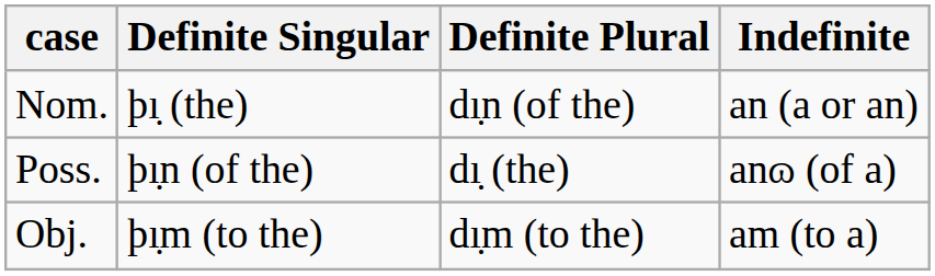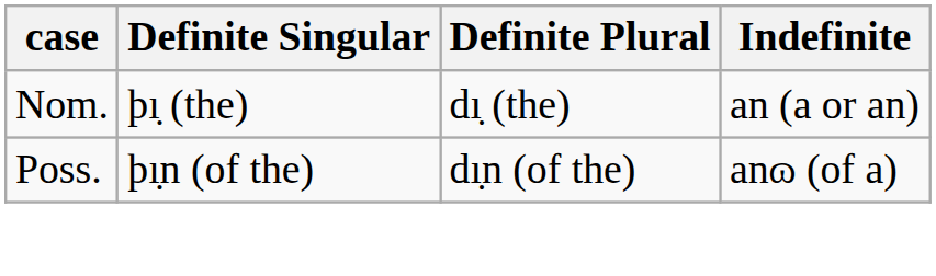 <table class="wikitable">
 <tr>
 <th>case</th>
 <th>Definite Singular</th>
 <th>Definite Plural</th>
 <th>Indefinite</th>
 </tr>
 <tr>
 <td>Nom.</td>
 <td>þı̣ (the)</td>
-<td>dı̣n (of the)</td>
+<td>dı̣ (the)</td>
 <td>an (a or an)</td>
 </tr>
 <tr>
 <td>Poss.</td>
 <td>þı̣n (of the)</td>
-<td>dı̣ (the)</td>
+<td>dı̣n (of the)</td>
 <td>anɷ (of a)</td>
 </tr>
-<tr>
-<td>Obj.</td>
-<td>þı̣m (to the)</td>
-<td>dı̣m (to the)</td>
-<td>am (to a)</td>
-</tr>
 </table>
